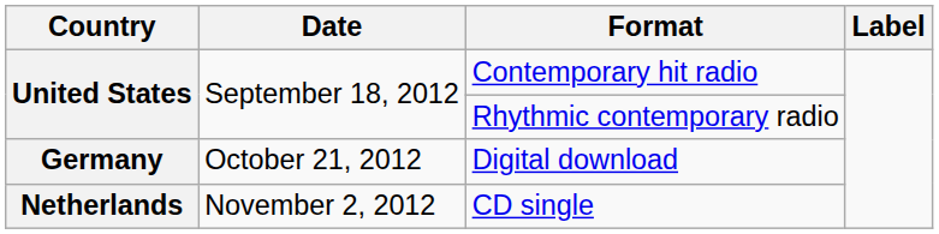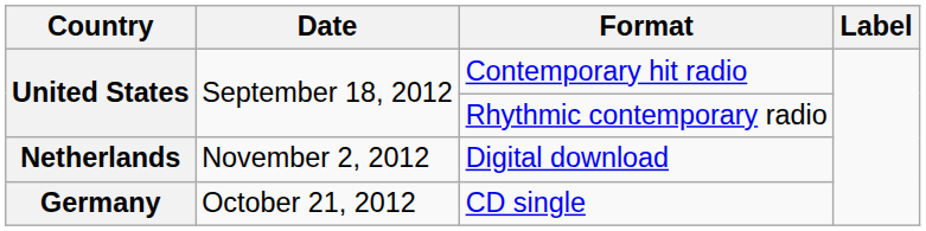 <table class="wikitable plainrowheaders">
 <tr>
 <th scope="col">Country</th>
 <th scope="col">Date</th>
 <th scope="col">Format</th>
 <th scope="col">Label</th>
 </tr>
 <tr>
 <th rowspan="2" scope="row">United States</th>
 <td rowspan="2">September 18, 2012</td>
 <td><a href='#'>Contemporary hit radio</a></td>
 <td rowspan="4"></td>
 </tr>
 <tr>
 <td><a href='#'>Rhythmic contemporary</a> radio</td>
 </tr>
 <tr>
-<th scope="row">Germany</th>
-<td>October 21, 2012</td>
+<th scope="row">Netherlands</th>
+<td>November 2, 2012</td>
 <td><a href='#'>Digital download</a></td>
 </tr>
 <tr>
-<th scope="row">Netherlands</th>
-<td>November 2, 2012</td>
+<th scope="row">Germany</th>
+<td>October 21, 2012</td>
 <td><a href='#'>CD single</a></td>
 </tr>
 </table>
